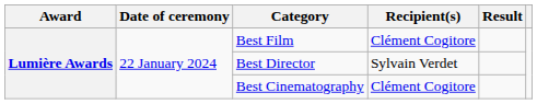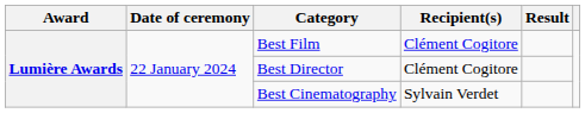 <table class="wikitable sortable plainrowheaders">
 <tr>
 <th scope="col">Award</th>
 <th scope="col">Date of ceremony</th>
 <th scope="col">Category</th>
 <th scope="col">Recipient(s)</th>
 <th scope="col">Result</th>
 <th scope="col" class="unsortable"></th>
 </tr>
 <tr>
 <th scope="row" rowspan="3"><a href='#'>Lumière Awards</a></th>
 <td rowspan="3"><a href='#'>22 January 2024</a></td>
 <td><a href='#'>Best Film</a></td>
 <td><a href='#'>Clément Cogitore</a></td>
 <td></td>
 <td rowspan="3" align="center"></td>
 </tr>
 <tr>
 <td><a href='#'>Best Director</a></td>
-<td>Sylvain Verdet</td>
+<td>Clément Cogitore</td>
 <td></td>
 </tr>
 <tr>
 <td><a href='#'>Best Cinematography</a></td>
-<td><a href='#'>Clément Cogitore</a></td>
+<td>Sylvain Verdet</td>
 <td></td>
 </tr>
 </table>
